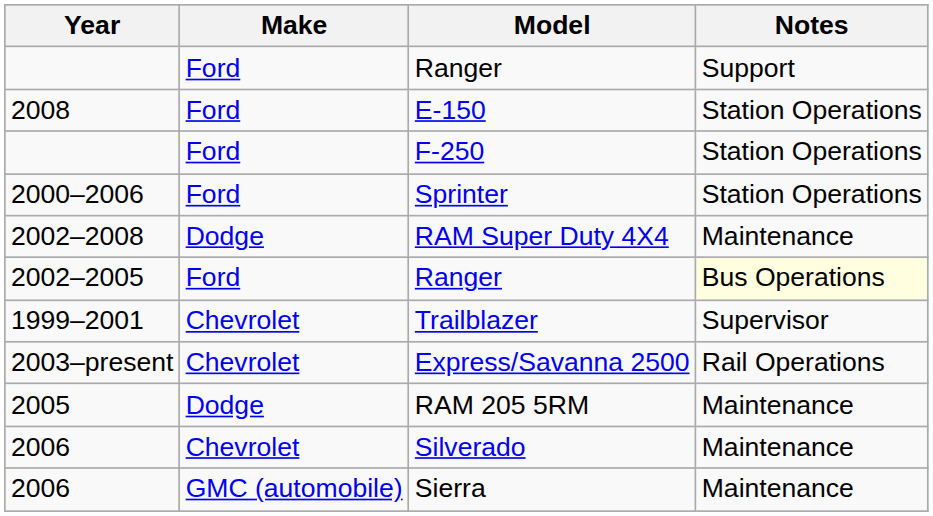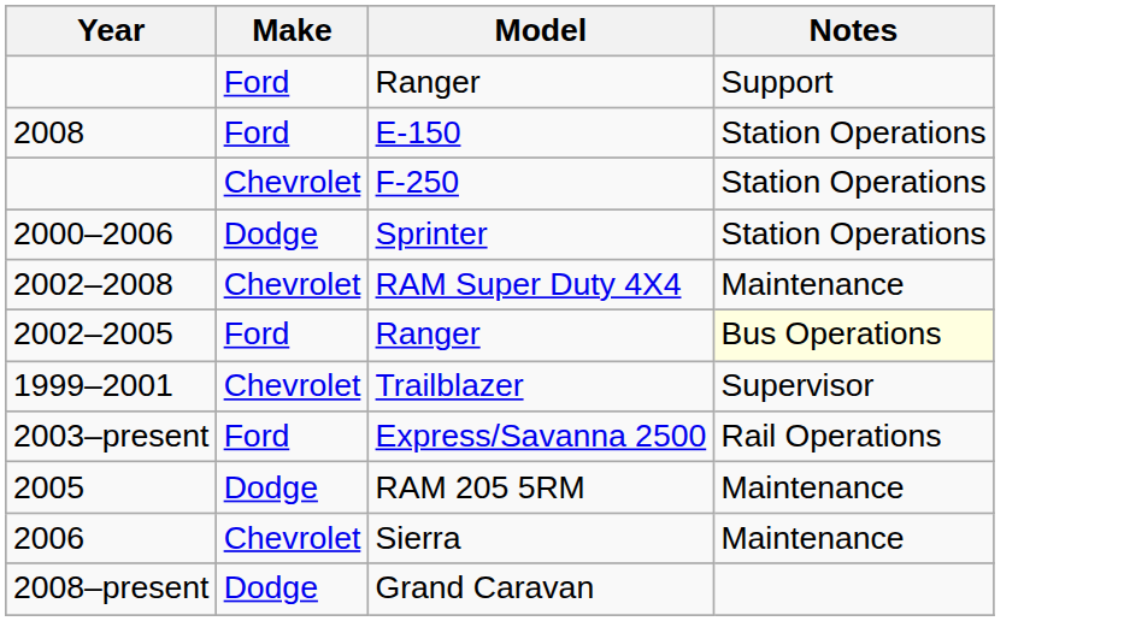 <table class="wikitable">
 <tr>
 <th>Year</th>
 <th>Make</th>
 <th>Model</th>
 <th>Notes</th>
 </tr>
 <tr>
 <td></td>
 <td><a href='#'>Ford</a></td>
 <td>Ranger</td>
 <td>Support</td>
 </tr>
 <tr>
 <td>2008</td>
 <td><a href='#'>Ford</a></td>
 <td><a href='#'>E-150</a></td>
 <td>Station Operations</td>
 </tr>
 <tr>
 <td></td>
-<td><a href='#'>Ford</a></td>
+<td><a href='#'>Chevrolet</a></td>
 <td><a href='#'>F-250</a></td>
 <td>Station Operations</td>
 </tr>
 <tr>
 <td>2000–2006</td>
-<td><a href='#'>Ford</a></td>
+<td><a href='#'>Dodge</a></td>
 <td><a href='#'>Sprinter</a></td>
 <td>Station Operations</td>
 </tr>
 <tr>
 <td>2002–2008</td>
-<td><a href='#'>Dodge</a></td>
+<td><a href='#'>Chevrolet</a></td>
 <td><a href='#'>RAM Super Duty 4X4</a></td>
 <td>Maintenance</td>
 </tr>
 <tr>
 <td>2002–2005</td>
 <td><a href='#'>Ford</a></td>
 <td><a href='#'>Ranger</a></td>
 <td style="background: lightyellow;">Bus Operations</td>
 </tr>
 <tr>
 <td>1999–2001</td>
 <td><a href='#'>Chevrolet</a></td>
 <td><a href='#'>Trailblazer</a></td>
 <td>Supervisor</td>
 </tr>
 <tr>
 <td>2003–present</td>
-<td><a href='#'>Chevrolet</a></td>
+<td><a href='#'>Ford</a></td>
 <td><a href='#'>Express/Savanna 2500</a></td>
 <td>Rail Operations</td>
 </tr>
 <tr>
 <td>2005</td>
 <td><a href='#'>Dodge</a></td>
 <td>RAM 205 5RM</td>
 <td>Maintenance</td>
 </tr>
 <tr>
 <td>2006</td>
 <td><a href='#'>Chevrolet</a></td>
-<td><a href='#'>Silverado</a></td>
+<td>Sierra</td>
 <td>Maintenance</td>
 </tr>
 <tr>
-<td>2006</td>
-<td><a href='#'>GMC (automobile)</a></td>
-<td>Sierra</td>
-<td>Maintenance</td>
+<td>2008–present</td>
+<td><a href='#'>Dodge</a></td>
+<td>Grand Caravan</td>
+<td></td>
 </tr>
 </table>
